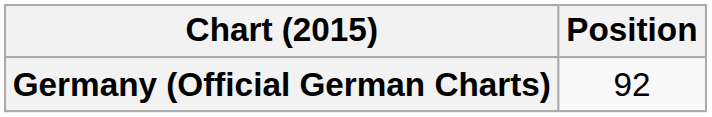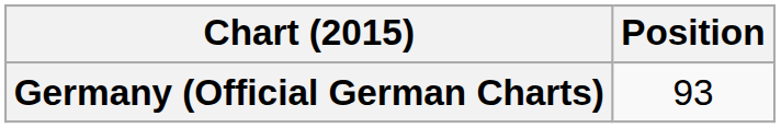 <table class="wikitable plainrowheaders" style="text-align:center">
 <tr>
 <th scope="col">Chart (2015)</th>
 <th scope="col">Position</th>
 </tr>
 <tr>
 <th scope="row">Germany (Official German Charts)</th>
-<td>92</td>
+<td>93</td>
 </tr>
 </table>
